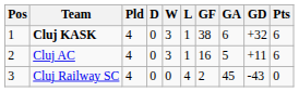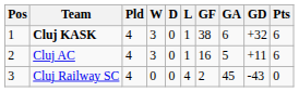 <table class="wikitable sortable mw-collapsible" style=" font-size: 87%;">
 <tr>
 <th>Pos</th>
 <th>Team</th>
 <th>Pld</th>
+<th>W</th>
 <th>D</th>
-<th>W</th>
 <th>L</th>
 <th>GF</th>
 <th>GA</th>
 <th>GD</th>
 <th>Pts</th>
 </tr>
 <tr>
 <td>1</td>
 <td><strong>Cluj KASK</strong></td>
 <td>4</td>
+<td>3</td>
 <td>0</td>
-<td>3</td>
 <td>1</td>
 <td>38</td>
 <td>6</td>
 <td>+32</td>
 <td>6</td>
 </tr>
 <tr>
 <td>2</td>
 <td><a href='#'>Cluj AC</a></td>
 <td>4</td>
+<td>3</td>
 <td>0</td>
-<td>3</td>
 <td>1</td>
 <td>16</td>
 <td>5</td>
 <td>+11</td>
 <td>6</td>
 </tr>
 <tr>
 <td>3</td>
 <td><a href='#'>Cluj Railway SC</a></td>
 <td>4</td>
 <td>0</td>
 <td>0</td>
 <td>4</td>
 <td>2</td>
 <td>45</td>
 <td>-43</td>
 <td>0</td>
 </tr>
 </table>
